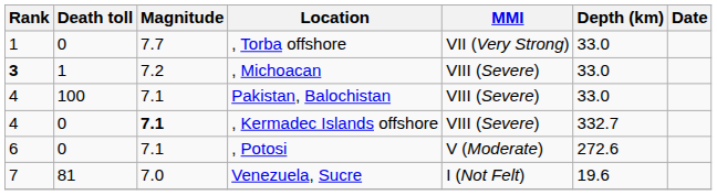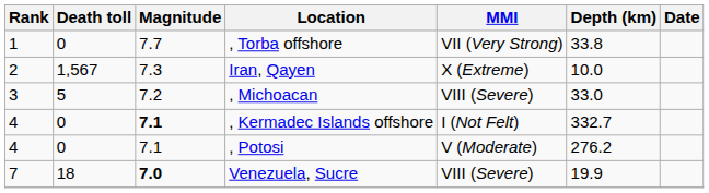 <table class="sortable wikitable" style="font-size:100%;">
 <tr>
 <th>Rank</th>
 <th>Death toll</th>
 <th>Magnitude</th>
 <th>Location</th>
 <th><a href='#'>MMI</a></th>
 <th>Depth (km)</th>
 <th>Date</th>
 </tr>
 <tr>
 <td>1</td>
 <td>0</td>
 <td>7.7</td>
 <td>, <a href='#'>Torba</a> offshore</td>
 <td>VII (<em>Very Strong</em>)</td>
-<td>33.0</td>
+<td>33.8</td>
 <td></td>
 </tr>
 <tr>
-<td><strong>3</strong></td>
-<td>1</td>
-<td>7.2</td>
-<td>, <a href='#'>Michoacan</a></td>
-<td>VIII (<em>Severe</em>)</td>
-<td>33.0</td>
+<td>2</td>
+<td>1,567</td>
+<td>7.3</td>
+<td> <a href='#'>Iran</a>, <a href='#'>Qayen</a></td>
+<td>X (<em>Extreme</em>)</td>
+<td>10.0</td>
 <td></td>
 </tr>
 <tr>
-<td>4</td>
-<td>100</td>
-<td>7.1</td>
-<td> <a href='#'>Pakistan</a>, <a href='#'>Balochistan</a></td>
+<td>3</td>
+<td>5</td>
+<td>7.2</td>
+<td>, <a href='#'>Michoacan</a></td>
 <td>VIII (<em>Severe</em>)</td>
 <td>33.0</td>
 <td></td>
 </tr>
 <tr>
 <td>4</td>
 <td>0</td>
 <td><strong>7.1</strong></td>
 <td>, <a href='#'>Kermadec Islands</a> offshore</td>
-<td>VIII (<em>Severe</em>)</td>
+<td>I (<em>Not Felt</em>)</td>
 <td>332.7</td>
 <td></td>
 </tr>
 <tr>
-<td>6</td>
+<td>4</td>
 <td>0</td>
 <td>7.1</td>
 <td>, <a href='#'>Potosi</a></td>
 <td>V (<em>Moderate</em>)</td>
-<td>272.6</td>
+<td>276.2</td>
 <td></td>
 </tr>
 <tr>
 <td>7</td>
-<td>81</td>
-<td>7.0</td>
+<td>18</td>
+<td><strong>7.0</strong></td>
 <td> <a href='#'>Venezuela</a>, <a href='#'>Sucre</a></td>
-<td>I (<em>Not Felt</em>)</td>
-<td>19.6</td>
+<td>VIII (<em>Severe</em>)</td>
+<td>19.9</td>
 <td></td>
 </tr>
 <tr>
 </tr>
 </table>
